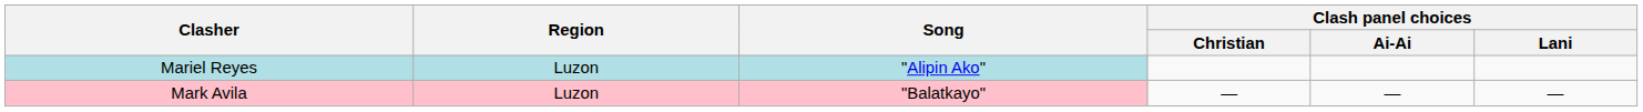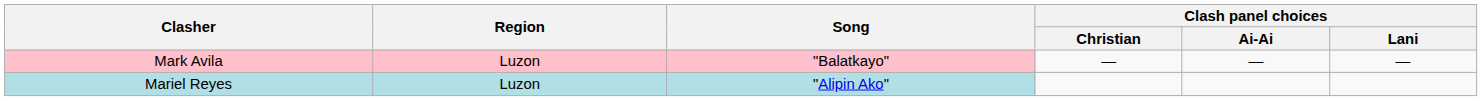 <table class="wikitable" style="text-align:center; line-height:17px; width:100%;">
 <tr>
 <th rowspan="2" width="25%">Clasher</th>
 <th rowspan="2">Region</th>
 <th rowspan="2" width="25%">Song</th>
 <th colspan="3" width="30%">Clash panel choices</th>
 </tr>
 <tr>
 <th width="10%">Christian</th>
 <th width="10%">Ai-Ai</th>
 <th width="10%">Lani</th>
 </tr>
 <tr>
+<td style="background:pink;">Mark Avila</td>
+<td style="background:pink;">Luzon</td>
+<td style="background:pink;">"Balatkayo"</td>
+<td>—</td>
+<td>—</td>
+<td>—</td>
+</tr>
+<tr>
 <td style="background:#b0e0e6;">Mariel Reyes</td>
 <td style="background:#b0e0e6;">Luzon</td>
 <td style="background:#b0e0e6;">"<a href='#'>Alipin Ako</a>"</td>
 <td><strong></strong></td>
 <td><strong></strong></td>
 <td><strong></strong></td>
 </tr>
-<tr>
-<td style="background:pink;">Mark Avila</td>
-<td style="background:pink;">Luzon</td>
-<td style="background:pink;">"Balatkayo"</td>
-<td>—</td>
-<td>—</td>
-<td>—</td>
-</tr>
 </table>
